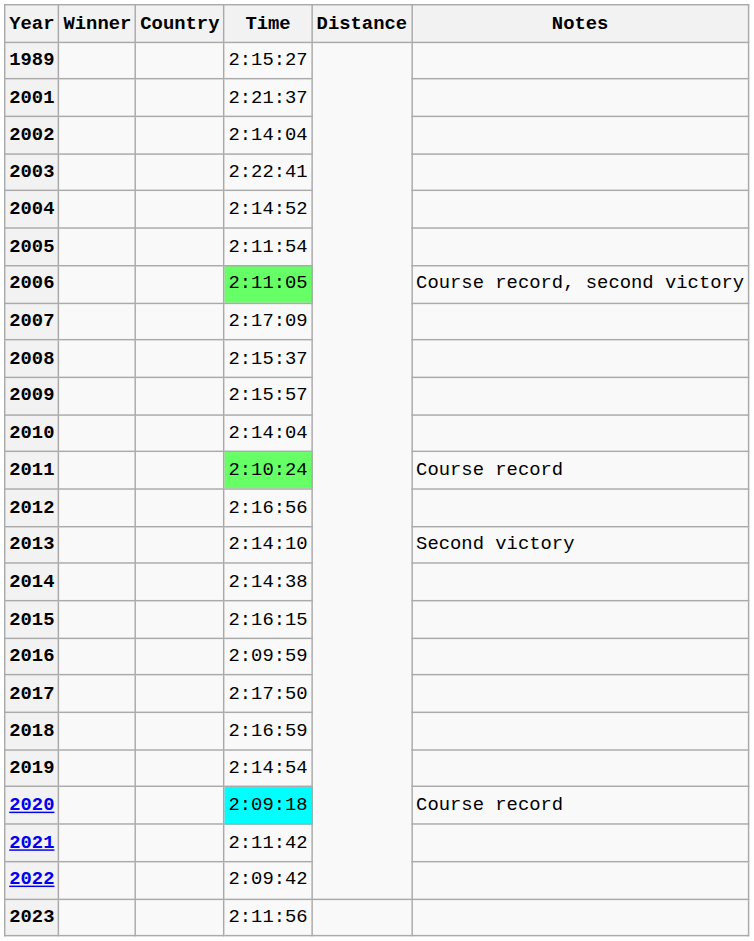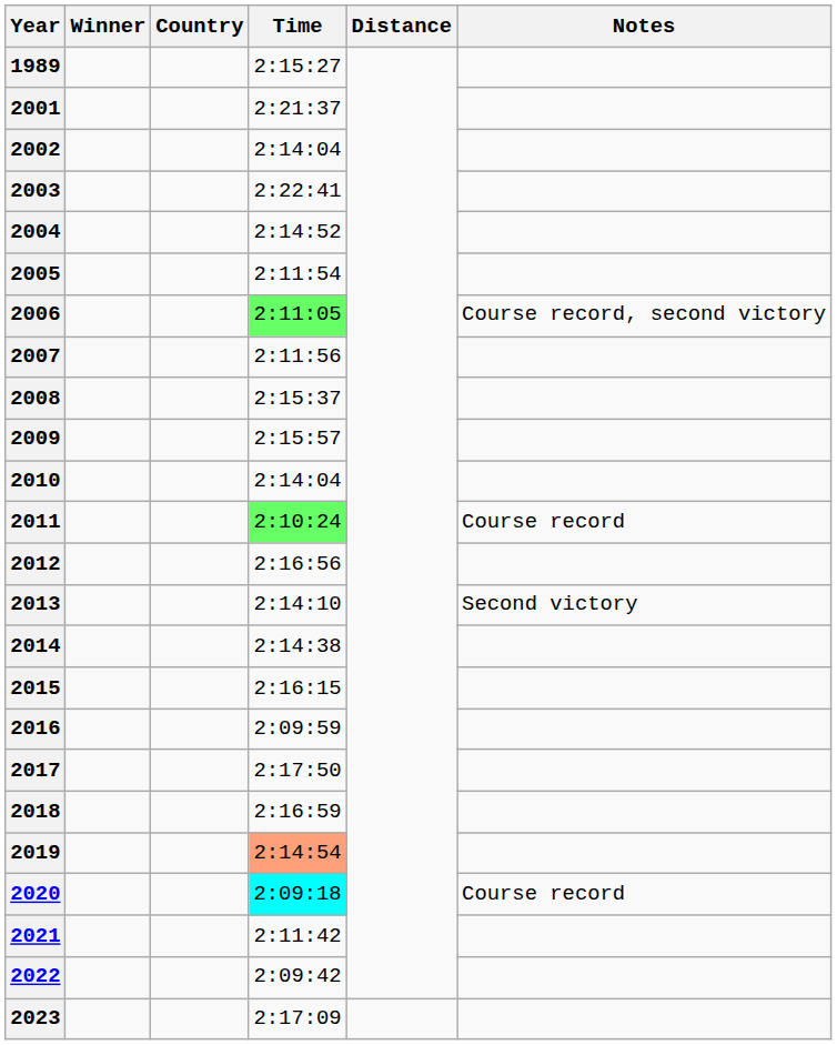 <table class="wikitable sortable" style="font-size:1.00em; line-height:1.5em;">
 <tr>
 <th scope="col">Year</th>
 <th scope="col">Winner</th>
 <th scope="col">Country</th>
 <th scope="col" data-sort-type="time">Time</th>
 <th scope="col" data-sort-type="number">Distance</th>
 <th scope="col" class="unsortable">Notes</th>
 </tr>
 <tr>
 <th scope="row">1989</th>
 <td></td>
 <td></td>
 <td>2:15:27</td>
 <td rowspan=23></td>
 <td></td>
 </tr>
 <tr>
 <th scope="row">2001</th>
 <td></td>
 <td></td>
 <td>2:21:37</td>
 <td></td>
 </tr>
 <tr>
 <th scope="row">2002</th>
 <td></td>
 <td></td>
 <td>2:14:04</td>
 <td></td>
 </tr>
 <tr>
 <th scope="row">2003</th>
 <td></td>
 <td></td>
 <td>2:22:41</td>
 <td></td>
 </tr>
 <tr>
 <th scope="row">2004</th>
 <td></td>
 <td></td>
 <td>2:14:52</td>
 <td></td>
 </tr>
 <tr>
 <th scope="row">2005</th>
 <td></td>
 <td></td>
 <td>2:11:54</td>
 <td></td>
 </tr>
 <tr>
 <th scope="row">2006</th>
 <td></td>
 <td></td>
 <td style="background-color:#66ff66">2:11:05</td>
 <td>Course record, second victory</td>
 </tr>
 <tr>
 <th scope="row">2007</th>
 <td></td>
 <td></td>
-<td>2:17:09</td>
+<td>2:11:56</td>
 <td></td>
 </tr>
 <tr>
 <th scope="row">2008</th>
 <td></td>
 <td></td>
 <td>2:15:37</td>
 <td></td>
 </tr>
 <tr>
 <th scope="row">2009</th>
 <td></td>
 <td></td>
 <td>2:15:57</td>
 <td></td>
 </tr>
 <tr>
 <th scope="row">2010</th>
 <td></td>
 <td></td>
 <td>2:14:04</td>
 <td></td>
 </tr>
 <tr>
 <th scope="row">2011</th>
 <td></td>
 <td></td>
 <td style="background-color:#66ff66">2:10:24</td>
 <td>Course record</td>
 </tr>
 <tr>
 <th scope="row">2012</th>
 <td></td>
 <td></td>
 <td>2:16:56</td>
 <td></td>
 </tr>
 <tr>
 <th scope="row">2013</th>
 <td></td>
 <td></td>
 <td>2:14:10</td>
 <td>Second victory</td>
 </tr>
 <tr>
 <th scope="row">2014</th>
 <td></td>
 <td></td>
 <td>2:14:38</td>
 <td></td>
 </tr>
 <tr>
 <th scope="row">2015</th>
 <td></td>
 <td></td>
 <td>2:16:15</td>
 <td></td>
 </tr>
 <tr>
 <th scope="row">2016</th>
 <td></td>
 <td></td>
 <td>2:09:59</td>
 <td></td>
 </tr>
 <tr>
 <th scope="row">2017</th>
 <td></td>
 <td></td>
 <td>2:17:50</td>
 <td></td>
 </tr>
 <tr>
 <th scope="row">2018</th>
 <td></td>
 <td></td>
 <td>2:16:59</td>
 <td></td>
 </tr>
 <tr>
 <th scope="row">2019</th>
 <td></td>
 <td></td>
-<td>2:14:54</td>
+<td style="background: lightsalmon;">2:14:54</td>
 <td></td>
 </tr>
 <tr>
 <th scope="row"><a href='#'>2020</a></th>
 <td></td>
 <td></td>
 <td style="background-color:#00ffff">2:09:18</td>
 <td>Course record</td>
 </tr>
 <tr>
 <th scope="row"><a href='#'>2021</a></th>
 <td></td>
 <td></td>
 <td>2:11:42</td>
 <td></td>
 </tr>
 <tr>
 <th scope="row"><a href='#'>2022</a></th>
 <td></td>
 <td></td>
 <td>2:09:42</td>
 <td></td>
 </tr>
 <tr>
 <th scope="row">2023</th>
 <td></td>
 <td></td>
-<td>2:11:56</td>
+<td>2:17:09</td>
 <td></td>
 </tr>
 </table>
